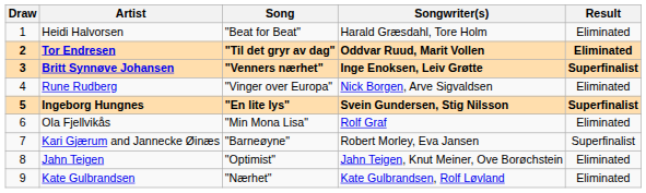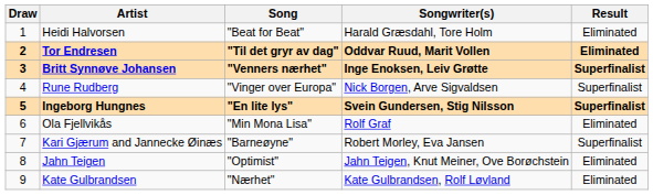 <table class="sortable wikitable" style="margin: 1em auto 1em auto; text-align:center">
 <tr>
 <th>Draw</th>
 <th>Artist</th>
 <th>Song</th>
 <th>Songwriter(s)</th>
 <th>Result</th>
 </tr>
 <tr>
 <td>1</td>
 <td align="left">Heidi Halvorsen</td>
 <td align="left">"Beat for Beat"</td>
 <td align="left">Harald Græsdahl, Tore Holm</td>
 <td>Eliminated</td>
 </tr>
 <tr style="font-weight:bold; background:navajowhite;">
 <td>2</td>
 <td align="left"><a href='#'>Tor Endresen</a></td>
 <td align="left">"Til det gryr av dag"</td>
 <td align="left">Oddvar Ruud, Marit Vollen</td>
 <td>Eliminated</td>
 </tr>
 <tr style="font-weight:bold; background:navajowhite;">
 <td>3</td>
 <td align="left"><a href='#'>Britt Synnøve Johansen</a></td>
 <td align="left">"Venners nærhet"</td>
 <td align="left">Inge Enoksen, Leiv Grøtte</td>
 <td>Superfinalist</td>
 </tr>
 <tr>
 <td>4</td>
 <td align="left"><a href='#'>Rune Rudberg</a></td>
 <td align="left">"Vinger over Europa"</td>
 <td align="left"><a href='#'>Nick Borgen</a>, Arve Sigvaldsen</td>
-<td>Eliminated</td>
+<td>Superfinalist</td>
 </tr>
 <tr style="font-weight:bold; background:navajowhite;">
 <td>5</td>
 <td align="left">Ingeborg Hungnes</td>
 <td align="left">"En lite lys"</td>
 <td align="left">Svein Gundersen, Stig Nilsson</td>
 <td>Superfinalist</td>
 </tr>
 <tr>
 <td>6</td>
 <td align="left">Ola Fjellvikås</td>
 <td align="left">"Min Mona Lisa"</td>
 <td align="left"><a href='#'>Rolf Graf</a></td>
 <td>Eliminated</td>
 </tr>
 <tr>
 <td>7</td>
 <td align="left"><a href='#'>Kari Gjærum</a> and Jannecke Øinæs</td>
 <td align="left">"Barneøyne"</td>
 <td align="left">Robert Morley, Eva Jansen</td>
 <td>Superfinalist</td>
 </tr>
 <tr>
 <td>8</td>
 <td align="left"><a href='#'>Jahn Teigen</a></td>
 <td align="left">"Optimist"</td>
 <td align="left"><a href='#'>Jahn Teigen</a>, Knut Meiner, Ove Borøchstein</td>
 <td>Eliminated</td>
 </tr>
 <tr>
 <td>9</td>
 <td align="left"><a href='#'>Kate Gulbrandsen</a></td>
 <td align="left">"Nærhet"</td>
 <td align="left"><a href='#'>Kate Gulbrandsen</a>, <a href='#'>Rolf Løvland</a></td>
 <td>Eliminated</td>
 </tr>
 </table>
